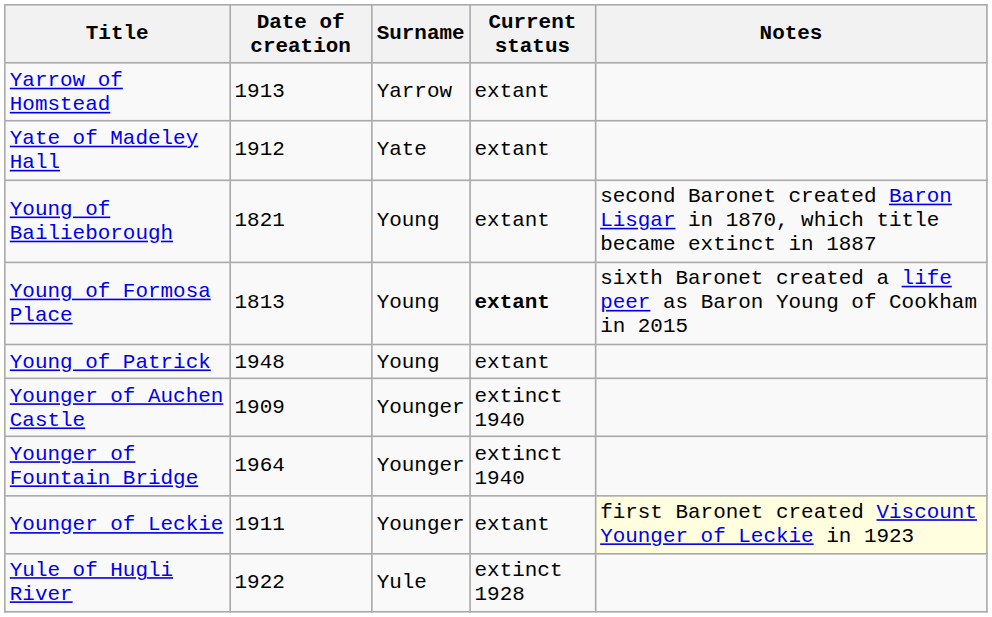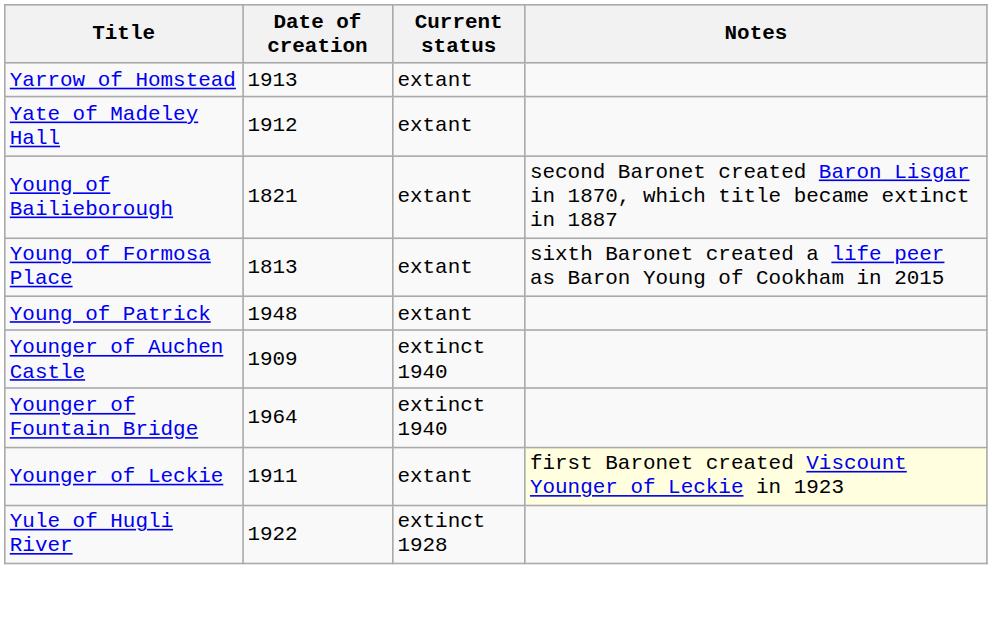 <table class="wikitable">
 <tr>
 <th>Title</th>
 <th>Date of creation</th>
-<th>Surname</th>
 <th>Current status</th>
 <th>Notes</th>
 </tr>
 <tr>
 <td><a href='#'>Yarrow of Homstead</a></td>
 <td>1913</td>
-<td>Yarrow</td>
 <td>extant</td>
 <td> </td>
 </tr>
 <tr>
 <td><a href='#'>Yate of Madeley Hall</a></td>
 <td>1912</td>
-<td>Yate</td>
 <td>extant</td>
 <td> </td>
 </tr>
 <tr>
 <td><a href='#'>Young of Bailieborough</a></td>
 <td>1821</td>
-<td>Young</td>
 <td>extant</td>
 <td>second Baronet created <a href='#'>Baron Lisgar</a> in 1870, which title became extinct in 1887</td>
 </tr>
 <tr>
 <td><a href='#'>Young of Formosa Place</a></td>
 <td>1813</td>
-<td>Young</td>
-<td><strong>extant</strong></td>
+<td>extant</td>
 <td>sixth Baronet created a <a href='#'>life peer</a> as Baron Young of Cookham in 2015</td>
 </tr>
 <tr>
 <td><a href='#'>Young of Patrick</a></td>
 <td>1948</td>
-<td>Young</td>
 <td>extant</td>
 <td> </td>
 </tr>
 <tr>
 <td><a href='#'>Younger of Auchen Castle</a></td>
 <td>1909</td>
-<td>Younger</td>
 <td>extinct 1940</td>
 <td> </td>
 </tr>
 <tr>
 <td><a href='#'>Younger of Fountain Bridge</a></td>
 <td>1964</td>
-<td>Younger</td>
 <td>extinct 1940</td>
 <td> </td>
 </tr>
 <tr>
 <td><a href='#'>Younger of Leckie</a></td>
 <td>1911</td>
-<td>Younger</td>
 <td>extant</td>
 <td style="background: lightyellow;">first Baronet created <a href='#'>Viscount Younger of Leckie</a> in 1923</td>
 </tr>
 <tr>
 <td><a href='#'>Yule of Hugli River</a></td>
 <td>1922</td>
-<td>Yule</td>
 <td>extinct 1928</td>
 <td> </td>
 </tr>
 </table>
